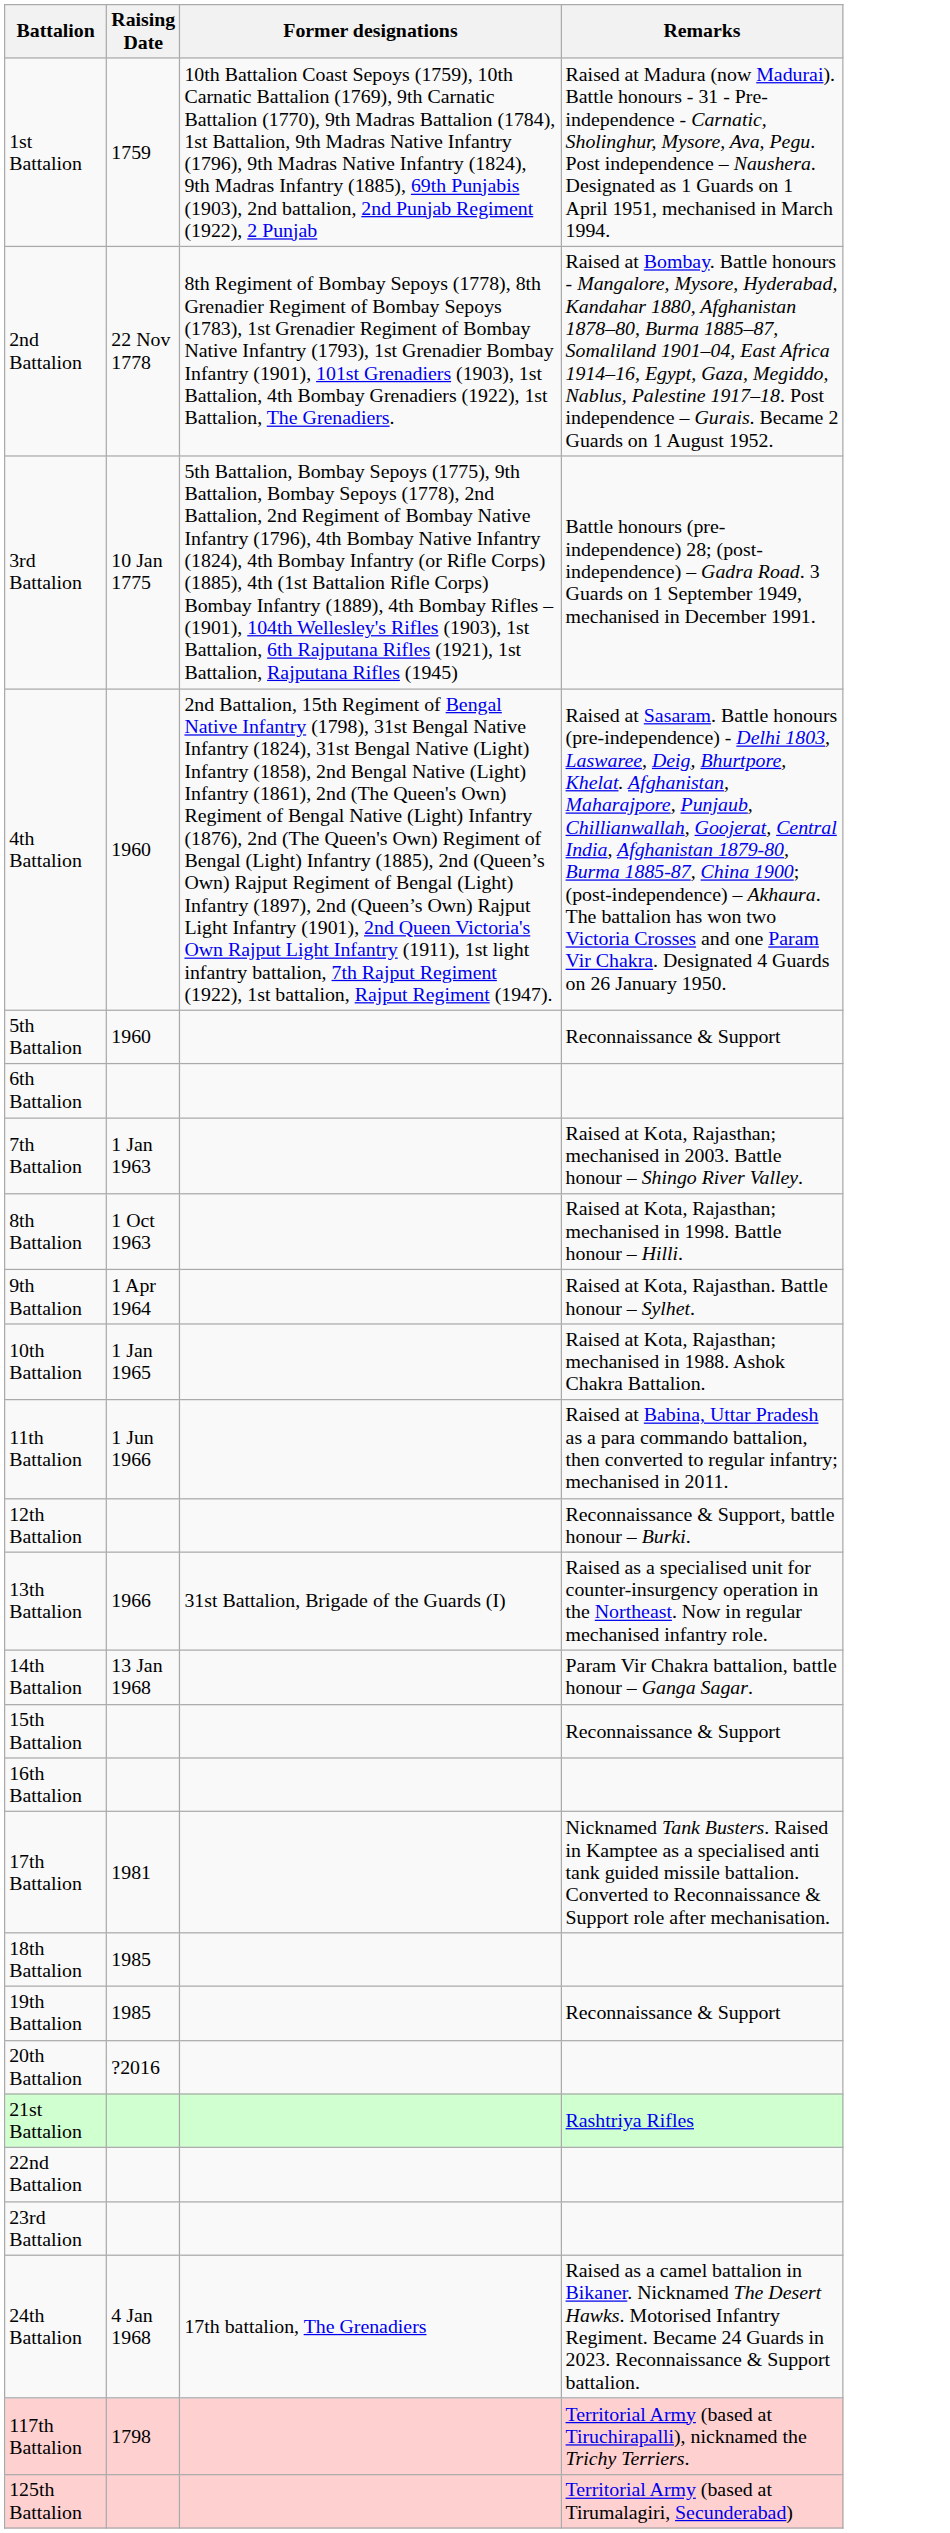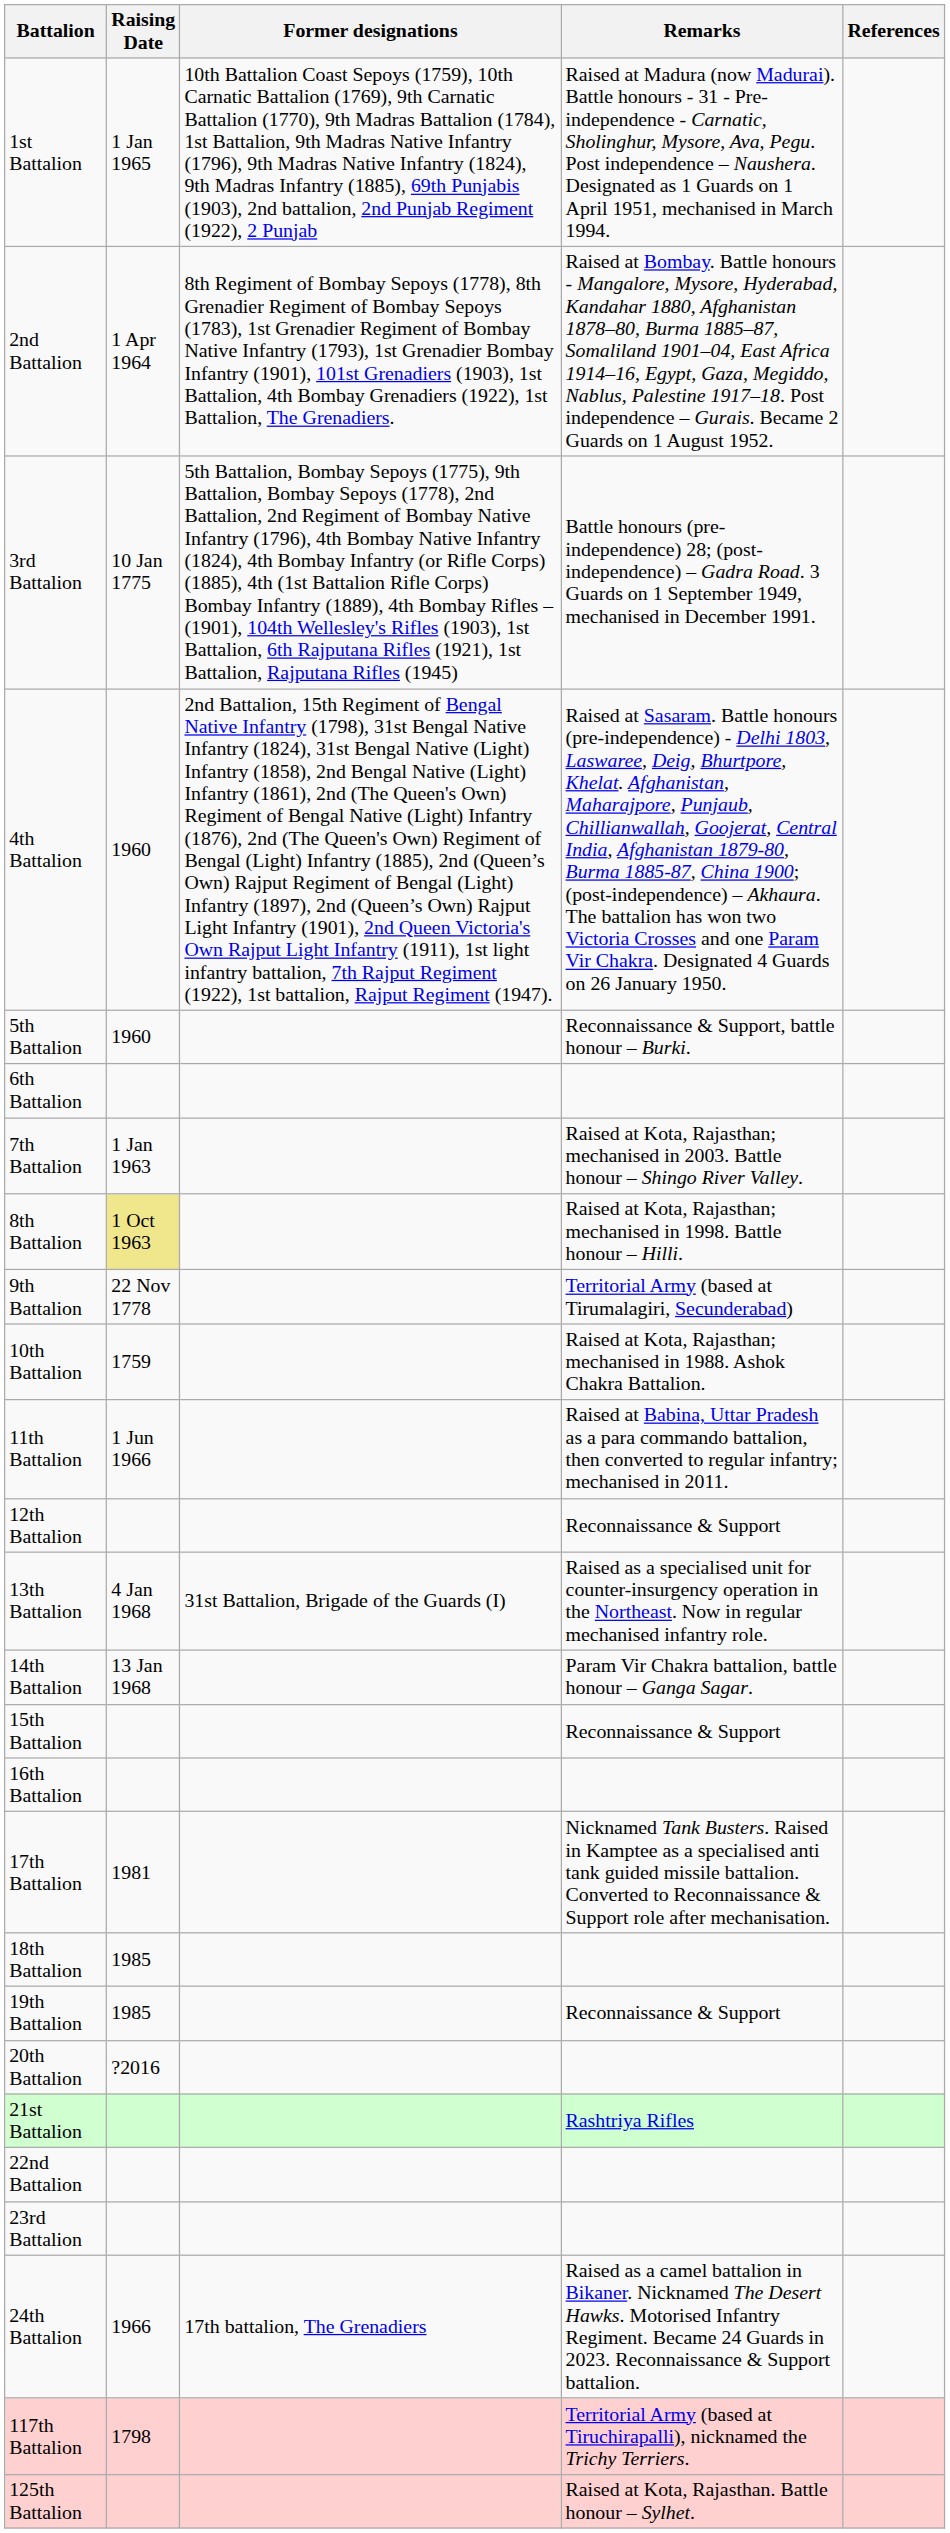 <table class="wikitable">
 <tr>
 <th scope="col" style="width: 75px;">Battalion</th>
 <th scope="col" style="width: 50px;">Raising Date</th>
 <th scope="col" style="width: 300px;">Former designations</th>
 <th scope="col" style="width: 220px;">Remarks</th>
+<th scope="col" style="width: 40px;">References</th>
 </tr>
 <tr>
 <td>1st Battalion</td>
-<td>1759 </td>
+<td>1 Jan 1965</td>
 <td>10th Battalion Coast Sepoys (1759), 10th Carnatic Battalion (1769), 9th Carnatic Battalion (1770), 9th Madras Battalion (1784), 1st Battalion, 9th Madras Native Infantry (1796), 9th Madras Native Infantry (1824), 9th Madras Infantry (1885), <a href='#'>69th Punjabis</a> (1903), 2nd battalion, <a href='#'>2nd Punjab Regiment</a> (1922), <a href='#'>2 Punjab</a></td>
 <td>Raised at Madura (now <a href='#'>Madurai</a>). Battle honours - 31 - Pre-independence - <em>Carnatic, Sholinghur, Mysore, Ava, Pegu</em>.  Post independence – <em>Naushera</em>. Designated as 1 Guards on 1 April 1951, mechanised in March 1994.</td>
+<td></td>
 </tr>
 <tr>
 <td>2nd Battalion</td>
-<td>22 Nov 1778</td>
+<td>1 Apr 1964</td>
 <td>8th Regiment of Bombay Sepoys (1778), 8th Grenadier Regiment of Bombay Sepoys (1783), 1st Grenadier Regiment of Bombay Native Infantry (1793), 1st Grenadier Bombay Infantry (1901), <a href='#'>101st Grenadiers</a> (1903), 1st Battalion, 4th Bombay Grenadiers (1922), 1st Battalion, <a href='#'>The Grenadiers</a>.</td>
 <td>Raised at <a href='#'>Bombay</a>. Battle honours - <em>Mangalore, Mysore, Hyderabad, Kandahar 1880, Afghanistan 1878–80, Burma 1885–87, Somaliland 1901–04, East Africa 1914–16, Egypt, Gaza, Megiddo, Nablus, Palestine 1917–18</em>. Post independence – <em>Gurais</em>. Became 2 Guards on 1 August 1952.</td>
+<td></td>
 </tr>
 <tr>
 <td>3rd Battalion</td>
 <td>10 Jan 1775</td>
 <td>5th Battalion, Bombay Sepoys (1775), 9th Battalion, Bombay Sepoys (1778), 2nd Battalion, 2nd Regiment of Bombay Native Infantry (1796), 4th Bombay Native Infantry (1824), 4th Bombay Infantry (or Rifle Corps) (1885), 4th (1st Battalion Rifle Corps) Bombay Infantry (1889), 4th Bombay Rifles – (1901), <a href='#'>104th Wellesley's Rifles</a> (1903), 1st Battalion, <a href='#'>6th Rajputana Rifles</a> (1921), 1st Battalion, <a href='#'>Rajputana Rifles</a> (1945)</td>
 <td>Battle honours (pre-independence) 28; (post-independence) – <em>Gadra Road</em>. 3 Guards on 1 September 1949, mechanised in December 1991.</td>
+<td></td>
 </tr>
 <tr>
 <td>4th Battalion</td>
 <td>1960</td>
 <td>2nd Battalion, 15th Regiment of <a href='#'>Bengal Native Infantry</a> (1798), 31st Bengal Native Infantry (1824), 31st Bengal Native (Light) Infantry (1858), 2nd Bengal Native (Light) Infantry (1861), 2nd (The Queen's Own) Regiment of Bengal Native (Light) Infantry (1876), 2nd (The Queen's Own) Regiment of Bengal (Light) Infantry (1885), 2nd (Queen’s Own) Rajput Regiment of Bengal (Light) Infantry (1897), 2nd (Queen’s Own) Rajput Light Infantry (1901), <a href='#'>2nd Queen Victoria's Own Rajput Light Infantry</a> (1911), 1st light infantry battalion, <a href='#'>7th Rajput Regiment</a> (1922), 1st battalion, <a href='#'>Rajput Regiment</a> (1947).</td>
 <td>Raised at <a href='#'>Sasaram</a>. Battle honours (pre-independence) - <em><a href='#'>Delhi 1803</a>, <a href='#'>Laswaree</a>, <a href='#'>Deig</a>, <a href='#'>Bhurtpore</a>, <a href='#'>Khelat</a>. <a href='#'>Afghanistan</a>, <a href='#'>Maharajpore</a>, <a href='#'>Punjaub</a>, <a href='#'>Chillianwallah</a>, <a href='#'>Goojerat</a>, <a href='#'>Central India</a>, <a href='#'>Afghanistan 1879-80</a>, <a href='#'>Burma 1885-87</a>, <a href='#'>China 1900</a></em>; (post-independence) – <em>Akhaura</em>. The battalion has won two <a href='#'>Victoria Crosses</a> and one <a href='#'>Param Vir Chakra</a>. Designated 4 Guards on 26 January 1950.</td>
+<td></td>
 </tr>
 <tr>
 <td>5th Battalion</td>
 <td>1960</td>
 <td></td>
-<td>Reconnaissance & Support</td>
+<td>Reconnaissance & Support, battle honour – <em>Burki</em>.</td>
+<td></td>
 </tr>
 <tr>
 <td>6th Battalion</td>
+<td></td>
 <td></td>
 <td></td>
 <td></td>
 </tr>
 <tr>
 <td>7th Battalion</td>
 <td>1 Jan 1963</td>
 <td></td>
 <td>Raised at Kota, Rajasthan; mechanised in 2003. Battle honour – <em>Shingo River Valley</em>.</td>
+<td></td>
 </tr>
 <tr>
 <td>8th Battalion</td>
-<td>1 Oct 1963</td>
+<td style="background: khaki;">1 Oct 1963</td>
 <td></td>
 <td>Raised at Kota, Rajasthan; mechanised in 1998. Battle honour – <em>Hilli</em>.</td>
+<td></td>
 </tr>
 <tr>
 <td>9th Battalion</td>
-<td>1 Apr 1964</td>
+<td>22 Nov 1778</td>
 <td></td>
-<td>Raised at Kota, Rajasthan. Battle honour – <em>Sylhet</em>.</td>
+<td><a href='#'>Territorial Army</a> (based at Tirumalagiri, <a href='#'>Secunderabad</a>)</td>
+<td></td>
 </tr>
 <tr>
 <td>10th Battalion</td>
-<td>1 Jan 1965</td>
+<td>1759 </td>
 <td></td>
 <td>Raised at Kota, Rajasthan; mechanised in 1988. Ashok Chakra Battalion.</td>
+<td></td>
 </tr>
 <tr>
 <td>11th Battalion</td>
 <td>1 Jun 1966</td>
 <td></td>
 <td>Raised at <a href='#'>Babina, Uttar Pradesh</a> as a para commando battalion, then converted to regular infantry; mechanised in 2011.</td>
+<td></td>
 </tr>
 <tr>
 <td>12th Battalion</td>
 <td></td>
 <td></td>
-<td>Reconnaissance & Support, battle honour – <em>Burki</em>.</td>
+<td>Reconnaissance & Support</td>
+<td></td>
 </tr>
 <tr>
 <td>13th Battalion</td>
-<td>1966</td>
+<td>4 Jan 1968</td>
 <td>31st Battalion, Brigade of the Guards (I)</td>
 <td>Raised as a specialised unit for counter-insurgency operation in the <a href='#'>Northeast</a>. Now in regular mechanised infantry role.</td>
+<td></td>
 </tr>
 <tr>
 <td>14th Battalion</td>
 <td>13 Jan 1968</td>
 <td></td>
 <td>Param Vir Chakra battalion, battle honour – <em>Ganga Sagar</em>.</td>
+<td></td>
 </tr>
 <tr>
 <td>15th Battalion</td>
 <td></td>
 <td></td>
 <td>Reconnaissance & Support</td>
+<td></td>
 </tr>
 <tr>
 <td>16th Battalion</td>
+<td></td>
 <td></td>
 <td></td>
 <td></td>
 </tr>
 <tr>
 <td>17th Battalion</td>
 <td>1981</td>
 <td></td>
 <td>Nicknamed <em>Tank Busters</em>. Raised in Kamptee as a specialised anti tank guided missile battalion. Converted to Reconnaissance & Support role after mechanisation.</td>
+<td></td>
 </tr>
 <tr>
 <td>18th Battalion</td>
 <td>1985</td>
+<td></td>
 <td></td>
 <td></td>
 </tr>
 <tr>
 <td>19th Battalion</td>
 <td>1985</td>
 <td></td>
 <td>Reconnaissance & Support</td>
+<td></td>
 </tr>
 <tr>
 <td>20th Battalion</td>
 <td>?2016</td>
+<td></td>
 <td></td>
 <td></td>
 </tr>
 <tr style="background:#D0FFD0">
 <td>21st Battalion</td>
 <td></td>
 <td></td>
 <td><a href='#'>Rashtriya Rifles</a></td>
+<td></td>
 </tr>
 <tr>
 <td>22nd Battalion</td>
+<td></td>
 <td></td>
 <td></td>
 <td></td>
 </tr>
 <tr>
 <td>23rd Battalion</td>
 <td></td>
 <td></td>
 <td></td>
+<td></td>
 </tr>
 <tr>
 <td>24th Battalion</td>
-<td>4 Jan 1968</td>
+<td>1966</td>
 <td>17th battalion, <a href='#'>The Grenadiers</a></td>
 <td>Raised as a camel battalion in <a href='#'>Bikaner</a>.  Nicknamed <em>The Desert Hawks</em>.  Motorised Infantry Regiment. Became 24 Guards in 2023. Reconnaissance & Support battalion.</td>
+<td></td>
 </tr>
 <tr style="background:#FFD0D0">
 <td>117th Battalion</td>
 <td>1798</td>
 <td></td>
 <td><a href='#'>Territorial Army</a> (based at <a href='#'>Tiruchirapalli</a>), nicknamed the <em>Trichy Terriers</em>.</td>
+<td></td>
 </tr>
 <tr style="background:#FFD0D0">
 <td>125th Battalion</td>
 <td></td>
 <td></td>
-<td><a href='#'>Territorial Army</a> (based at Tirumalagiri, <a href='#'>Secunderabad</a>)</td>
+<td>Raised at Kota, Rajasthan. Battle honour – <em>Sylhet</em>.</td>
+<td></td>
 </tr>
 </table>
